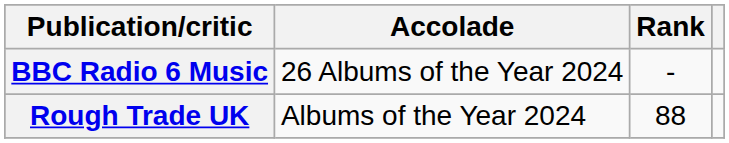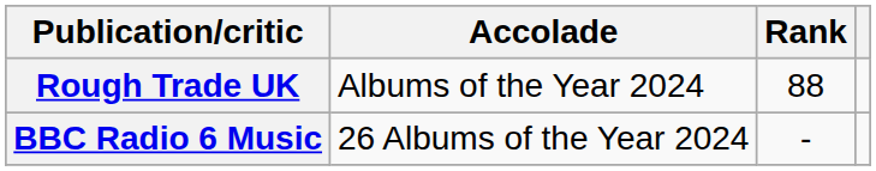 <table class="wikitable sortable plainrowheaders">
 <tr>
 <th scope="col">Publication/critic</th>
 <th scope="col">Accolade</th>
 <th scope="col">Rank</th>
 <th scope="col" class="unsortable"></th>
 </tr>
 <tr>
+<th scope="row"><a href='#'>Rough Trade UK</a></th>
+<td>Albums of the Year 2024</td>
+<td style="text-align: center;">88</td>
+<td style="text-align: center;"></td>
+</tr>
+<tr>
 <th scope="row"><a href='#'>BBC Radio 6 Music</a></th>
 <td>26 Albums of the Year 2024</td>
 <td style="text-align: center;">-</td>
 <td style="text-align: center;"></td>
 </tr>
-<tr>
-<th scope="row"><a href='#'>Rough Trade UK</a></th>
-<td>Albums of the Year 2024</td>
-<td style="text-align: center;">88</td>
-<td style="text-align: center;"></td>
-</tr>
 </table>
